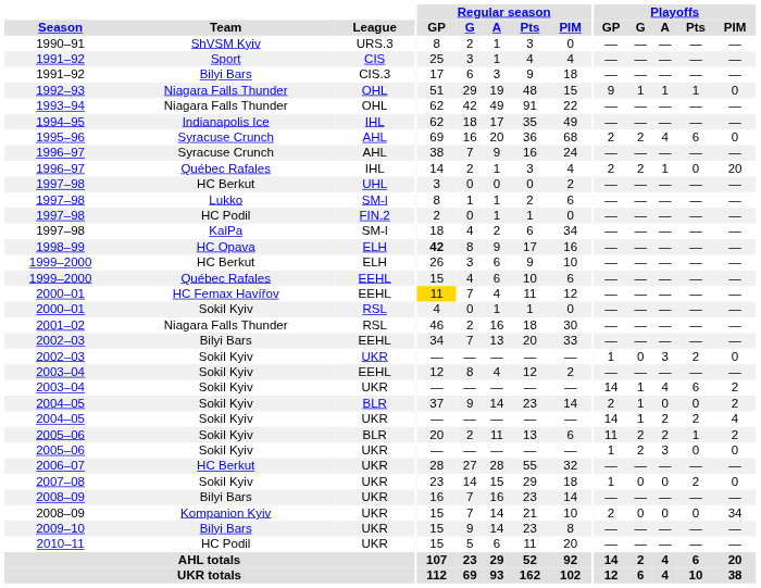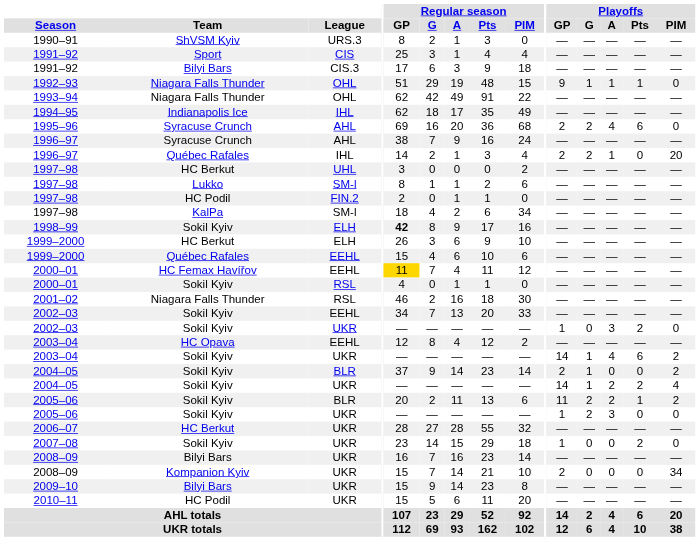 <table border="0" cellpadding="1" cellspacing="0" style="text-align:center; width:60em">
 <tr bgcolor="#e0e0e0">
 <th colspan="3" bgcolor="#ffffff"></th>
 <th rowspan="99" bgcolor="#ffffff"></th>
 <th colspan="5"><a href='#'>Regular season</a></th>
 <th rowspan="99" bgcolor="#ffffff"></th>
 <th colspan="5"><a href='#'>Playoffs</a></th>
 </tr>
 <tr bgcolor="#e0e0e0">
 <th><a href='#'>Season</a></th>
 <th>Team</th>
 <th>League</th>
 <th>GP</th>
 <th><a href='#'>G</a></th>
 <th><a href='#'>A</a></th>
 <th><a href='#'>Pts</a></th>
 <th><a href='#'>PIM</a></th>
 <th>GP</th>
 <th>G</th>
 <th>A</th>
 <th>Pts</th>
 <th>PIM</th>
 </tr>
 <tr>
 <td>1990–91</td>
 <td><a href='#'>ShVSM Kyiv</a></td>
 <td>URS.3</td>
 <td>8</td>
 <td>2</td>
 <td>1</td>
 <td>3</td>
 <td>0</td>
 <td>—</td>
 <td>—</td>
 <td>—</td>
 <td>—</td>
 <td>—</td>
 </tr>
 <tr bgcolor="#f0f0f0">
 <td><a href='#'>1991–92</a></td>
 <td><a href='#'>Sport</a></td>
 <td><a href='#'>CIS</a></td>
 <td>25</td>
 <td>3</td>
 <td>1</td>
 <td>4</td>
 <td>4</td>
 <td>—</td>
 <td>—</td>
 <td>—</td>
 <td>—</td>
 <td>—</td>
 </tr>
 <tr>
 <td>1991–92</td>
 <td><a href='#'>Bilyi Bars</a></td>
 <td>CIS.3</td>
 <td>17</td>
 <td>6</td>
 <td>3</td>
 <td>9</td>
 <td>18</td>
 <td>—</td>
 <td>—</td>
 <td>—</td>
 <td>—</td>
 <td>—</td>
 </tr>
 <tr bgcolor="#f0f0f0">
 <td><a href='#'>1992–93</a></td>
 <td><a href='#'>Niagara Falls Thunder</a></td>
 <td><a href='#'>OHL</a></td>
 <td>51</td>
 <td>29</td>
 <td>19</td>
 <td>48</td>
 <td>15</td>
 <td>9</td>
 <td>1</td>
 <td>1</td>
 <td>1</td>
 <td>0</td>
 </tr>
 <tr>
 <td><a href='#'>1993–94</a></td>
 <td>Niagara Falls Thunder</td>
 <td>OHL</td>
 <td>62</td>
 <td>42</td>
 <td>49</td>
 <td>91</td>
 <td>22</td>
 <td>—</td>
 <td>—</td>
 <td>—</td>
 <td>—</td>
 <td>—</td>
 </tr>
 <tr bgcolor="#f0f0f0">
 <td><a href='#'>1994–95</a></td>
 <td><a href='#'>Indianapolis Ice</a></td>
 <td><a href='#'>IHL</a></td>
 <td>62</td>
 <td>18</td>
 <td>17</td>
 <td>35</td>
 <td>49</td>
 <td>—</td>
 <td>—</td>
 <td>—</td>
 <td>—</td>
 <td>—</td>
 </tr>
 <tr>
 <td><a href='#'>1995–96</a></td>
 <td><a href='#'>Syracuse Crunch</a></td>
 <td><a href='#'>AHL</a></td>
 <td>69</td>
 <td>16</td>
 <td>20</td>
 <td>36</td>
 <td>68</td>
 <td>2</td>
 <td>2</td>
 <td>4</td>
 <td>6</td>
 <td>0</td>
 </tr>
 <tr bgcolor="#f0f0f0">
 <td><a href='#'>1996–97</a></td>
 <td>Syracuse Crunch</td>
 <td>AHL</td>
 <td>38</td>
 <td>7</td>
 <td>9</td>
 <td>16</td>
 <td>24</td>
 <td>—</td>
 <td>—</td>
 <td>—</td>
 <td>—</td>
 <td>—</td>
 </tr>
 <tr>
 <td><a href='#'>1996–97</a></td>
 <td><a href='#'>Québec Rafales</a></td>
 <td>IHL</td>
 <td>14</td>
 <td>2</td>
 <td>1</td>
 <td>3</td>
 <td>4</td>
 <td>2</td>
 <td>2</td>
 <td>1</td>
 <td>0</td>
 <td>20</td>
 </tr>
 <tr bgcolor="#f0f0f0">
 <td><a href='#'>1997–98</a></td>
 <td>HC Berkut</td>
 <td><a href='#'>UHL</a></td>
 <td>3</td>
 <td>0</td>
 <td>0</td>
 <td>0</td>
 <td>2</td>
 <td>—</td>
 <td>—</td>
 <td>—</td>
 <td>—</td>
 <td>—</td>
 </tr>
 <tr>
 <td><a href='#'>1997–98</a></td>
 <td><a href='#'>Lukko</a></td>
 <td><a href='#'>SM-l</a></td>
 <td>8</td>
 <td>1</td>
 <td>1</td>
 <td>2</td>
 <td>6</td>
 <td>—</td>
 <td>—</td>
 <td>—</td>
 <td>—</td>
 <td>—</td>
 </tr>
 <tr bgcolor="#f0f0f0">
 <td><a href='#'>1997–98</a></td>
 <td>HC Podil</td>
 <td><a href='#'>FIN.2</a></td>
 <td>2</td>
 <td>0</td>
 <td>1</td>
 <td>1</td>
 <td>0</td>
 <td>—</td>
 <td>—</td>
 <td>—</td>
 <td>—</td>
 <td>—</td>
 </tr>
 <tr>
 <td>1997–98</td>
 <td><a href='#'>KalPa</a></td>
 <td>SM-l</td>
 <td>18</td>
 <td>4</td>
 <td>2</td>
 <td>6</td>
 <td>34</td>
 <td>—</td>
 <td>—</td>
 <td>—</td>
 <td>—</td>
 <td>—</td>
 </tr>
 <tr bgcolor="#f0f0f0">
 <td><a href='#'>1998–99</a></td>
-<td><a href='#'>HC Opava</a></td>
+<td>Sokil Kyiv</td>
 <td><a href='#'>ELH</a></td>
 <td><strong>42</strong></td>
 <td>8</td>
 <td>9</td>
 <td>17</td>
 <td>16</td>
 <td>—</td>
 <td>—</td>
 <td>—</td>
 <td>—</td>
 <td>—</td>
 </tr>
 <tr>
 <td><a href='#'>1999–2000</a></td>
 <td>HC Berkut</td>
 <td>ELH</td>
 <td>26</td>
 <td>3</td>
 <td>6</td>
 <td>9</td>
 <td>10</td>
 <td>—</td>
 <td>—</td>
 <td>—</td>
 <td>—</td>
 <td>—</td>
 </tr>
 <tr bgcolor="#f0f0f0">
 <td><a href='#'>1999–2000</a></td>
 <td><a href='#'>Québec Rafales</a></td>
 <td><a href='#'>EEHL</a></td>
 <td>15</td>
 <td>4</td>
 <td>6</td>
 <td>10</td>
 <td>6</td>
 <td>—</td>
 <td>—</td>
 <td>—</td>
 <td>—</td>
 <td>—</td>
 </tr>
 <tr>
 <td><a href='#'>2000–01</a></td>
 <td><a href='#'>HC Femax Havířov</a></td>
 <td>EEHL</td>
 <td style="background: gold;">11</td>
 <td>7</td>
 <td>4</td>
 <td>11</td>
 <td>12</td>
 <td>—</td>
 <td>—</td>
 <td>—</td>
 <td>—</td>
 <td>—</td>
 </tr>
 <tr bgcolor="#f0f0f0">
 <td><a href='#'>2000–01</a></td>
 <td>Sokil Kyiv</td>
 <td><a href='#'>RSL</a></td>
 <td>4</td>
 <td>0</td>
 <td>1</td>
 <td>1</td>
 <td>0</td>
 <td>—</td>
 <td>—</td>
 <td>—</td>
 <td>—</td>
 <td>—</td>
 </tr>
 <tr>
 <td><a href='#'>2001–02</a></td>
 <td>Niagara Falls Thunder</td>
 <td>RSL</td>
 <td>46</td>
 <td>2</td>
 <td>16</td>
 <td>18</td>
 <td>30</td>
 <td>—</td>
 <td>—</td>
 <td>—</td>
 <td>—</td>
 <td>—</td>
 </tr>
 <tr bgcolor="#f0f0f0">
 <td><a href='#'>2002–03</a></td>
-<td>Bilyi Bars</td>
+<td>Sokil Kyiv</td>
 <td>EEHL</td>
 <td>34</td>
 <td>7</td>
 <td>13</td>
 <td>20</td>
 <td>33</td>
 <td>—</td>
 <td>—</td>
 <td>—</td>
 <td>—</td>
 <td>—</td>
 </tr>
 <tr>
 <td><a href='#'>2002–03</a></td>
 <td>Sokil Kyiv</td>
 <td><a href='#'>UKR</a></td>
 <td>—</td>
 <td>—</td>
 <td>—</td>
 <td>—</td>
 <td>—</td>
 <td>1</td>
 <td>0</td>
 <td>3</td>
 <td>2</td>
 <td>0</td>
 </tr>
 <tr bgcolor="#f0f0f0">
 <td><a href='#'>2003–04</a></td>
-<td>Sokil Kyiv</td>
+<td><a href='#'>HC Opava</a></td>
 <td>EEHL</td>
 <td>12</td>
 <td>8</td>
 <td>4</td>
 <td>12</td>
 <td>2</td>
 <td>—</td>
 <td>—</td>
 <td>—</td>
 <td>—</td>
 <td>—</td>
 </tr>
 <tr>
 <td><a href='#'>2003–04</a></td>
 <td>Sokil Kyiv</td>
 <td>UKR</td>
 <td>—</td>
 <td>—</td>
 <td>—</td>
 <td>—</td>
 <td>—</td>
 <td>14</td>
 <td>1</td>
 <td>4</td>
 <td>6</td>
 <td>2</td>
 </tr>
 <tr bgcolor="#f0f0f0">
 <td><a href='#'>2004–05</a></td>
 <td>Sokil Kyiv</td>
 <td><a href='#'>BLR</a></td>
 <td>37</td>
 <td>9</td>
 <td>14</td>
 <td>23</td>
 <td>14</td>
 <td>2</td>
 <td>1</td>
 <td>0</td>
 <td>0</td>
 <td>2</td>
 </tr>
 <tr>
 <td><a href='#'>2004–05</a></td>
 <td>Sokil Kyiv</td>
 <td>UKR</td>
 <td>—</td>
 <td>—</td>
 <td>—</td>
 <td>—</td>
 <td>—</td>
 <td>14</td>
 <td>1</td>
 <td>2</td>
 <td>2</td>
 <td>4</td>
 </tr>
 <tr bgcolor="#f0f0f0">
 <td><a href='#'>2005–06</a></td>
 <td>Sokil Kyiv</td>
 <td>BLR</td>
 <td>20</td>
 <td>2</td>
 <td>11</td>
 <td>13</td>
 <td>6</td>
 <td>11</td>
 <td>2</td>
 <td>2</td>
 <td>1</td>
 <td>2</td>
 </tr>
 <tr>
 <td><a href='#'>2005–06</a></td>
 <td>Sokil Kyiv</td>
 <td>UKR</td>
 <td>—</td>
 <td>—</td>
 <td>—</td>
 <td>—</td>
 <td>—</td>
 <td>1</td>
 <td>2</td>
 <td>3</td>
 <td>0</td>
 <td>0</td>
 </tr>
 <tr bgcolor="#f0f0f0">
 <td><a href='#'>2006–07</a></td>
 <td><a href='#'>HC Berkut</a></td>
 <td>UKR</td>
 <td>28</td>
 <td>27</td>
 <td>28</td>
 <td>55</td>
 <td>32</td>
 <td>—</td>
 <td>—</td>
 <td>—</td>
 <td>—</td>
 <td>—</td>
 </tr>
 <tr>
 <td><a href='#'>2007–08</a></td>
 <td>Sokil Kyiv</td>
 <td>UKR</td>
 <td>23</td>
 <td>14</td>
 <td>15</td>
 <td>29</td>
 <td>18</td>
 <td>1</td>
 <td>0</td>
 <td>0</td>
 <td>2</td>
 <td>0</td>
 </tr>
 <tr bgcolor="#f0f0f0">
 <td><a href='#'>2008–09</a></td>
 <td>Bilyi Bars</td>
 <td>UKR</td>
 <td>16</td>
 <td>7</td>
 <td>16</td>
 <td>23</td>
 <td>14</td>
 <td>—</td>
 <td>—</td>
 <td>—</td>
 <td>—</td>
 <td>—</td>
 </tr>
 <tr>
 <td>2008–09</td>
 <td><a href='#'>Kompanion Kyiv</a></td>
 <td>UKR</td>
 <td>15</td>
 <td>7</td>
 <td>14</td>
 <td>21</td>
 <td>10</td>
 <td>2</td>
 <td>0</td>
 <td>0</td>
 <td>0</td>
 <td>34</td>
 </tr>
 <tr bgcolor="#f0f0f0">
 <td><a href='#'>2009–10</a></td>
 <td><a href='#'>Bilyi Bars</a></td>
 <td>UKR</td>
 <td>15</td>
 <td>9</td>
 <td>14</td>
 <td>23</td>
 <td>8</td>
 <td>—</td>
 <td>—</td>
 <td>—</td>
 <td>—</td>
 <td>—</td>
 </tr>
 <tr>
 <td><a href='#'>2010–11</a></td>
 <td>HC Podil</td>
 <td>UKR</td>
 <td>15</td>
 <td>5</td>
 <td>6</td>
 <td>11</td>
 <td>20</td>
 <td>—</td>
 <td>—</td>
 <td>—</td>
 <td>—</td>
 <td>—</td>
 </tr>
 <tr bgcolor="#e0e0e0">
 <th colspan="3">AHL totals</th>
 <th>107</th>
 <th>23</th>
 <th>29</th>
 <th>52</th>
 <th>92</th>
 <th>14</th>
 <th>2</th>
 <th>4</th>
 <th>6</th>
 <th>20</th>
 </tr>
 <tr bgcolor="#e0e0e0">
 <th colspan="3">UKR totals</th>
 <th>112</th>
 <th>69</th>
 <th>93</th>
 <th>162</th>
 <th>102</th>
 <th>12</th>
 <th>6</th>
 <th>4</th>
 <th>10</th>
 <th>38</th>
 </tr>
 </table>
